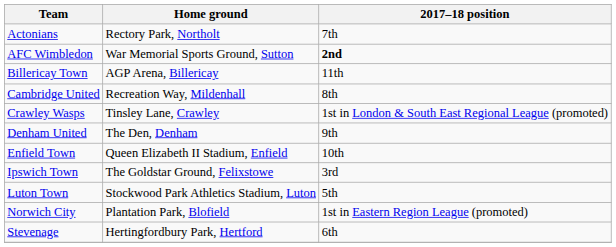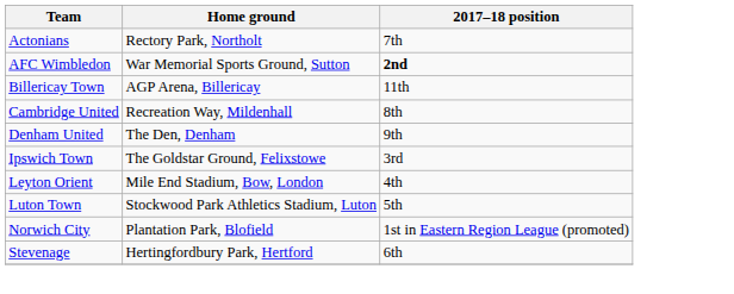 <table class=wikitable>
 <tr>
 <th>Team</th>
 <th>Home ground</th>
 <th>2017–18 position</th>
 </tr>
 <tr>
 <td><a href='#'>Actonians</a></td>
 <td>Rectory Park, <a href='#'>Northolt</a></td>
 <td>7th</td>
 </tr>
 <tr>
 <td><a href='#'>AFC Wimbledon</a></td>
 <td>War Memorial Sports Ground, <a href='#'>Sutton</a></td>
 <td><strong>2nd</strong></td>
 </tr>
 <tr>
 <td><a href='#'>Billericay Town</a></td>
 <td>AGP Arena, <a href='#'>Billericay</a></td>
 <td>11th</td>
 </tr>
 <tr>
 <td><a href='#'>Cambridge United</a></td>
 <td>Recreation Way, <a href='#'>Mildenhall</a></td>
 <td>8th</td>
 </tr>
 <tr>
-<td><a href='#'>Crawley Wasps</a></td>
-<td>Tinsley Lane, <a href='#'>Crawley</a></td>
-<td>1st in <a href='#'>London & South East Regional League</a> (promoted)</td>
-</tr>
-<tr>
 <td><a href='#'>Denham United</a></td>
 <td>The Den, <a href='#'>Denham</a></td>
 <td>9th</td>
 </tr>
 <tr>
-<td><a href='#'>Enfield Town</a></td>
-<td>Queen Elizabeth II Stadium, <a href='#'>Enfield</a></td>
-<td>10th</td>
-</tr>
-<tr>
 <td><a href='#'>Ipswich Town</a></td>
 <td>The Goldstar Ground, <a href='#'>Felixstowe</a></td>
 <td>3rd</td>
+</tr>
+<tr>
+<td><a href='#'>Leyton Orient</a></td>
+<td>Mile End Stadium, <a href='#'>Bow</a>, <a href='#'>London</a></td>
+<td>4th</td>
 </tr>
 <tr>
 <td><a href='#'>Luton Town</a></td>
 <td>Stockwood Park Athletics Stadium, <a href='#'>Luton</a></td>
 <td>5th</td>
 </tr>
 <tr>
 <td><a href='#'>Norwich City</a></td>
 <td>Plantation Park, <a href='#'>Blofield</a></td>
 <td>1st in <a href='#'>Eastern Region League</a> (promoted)</td>
 </tr>
 <tr>
 <td><a href='#'>Stevenage</a></td>
 <td>Hertingfordbury Park, <a href='#'>Hertford</a></td>
 <td>6th</td>
 </tr>
 <tr>
 </tr>
 </table>
